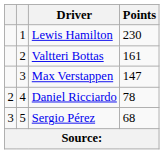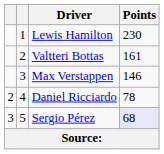 <table class="wikitable" style="font-size: 85%;">
 <tr>
 <th scope="col"></th>
 <th scope="col"></th>
 <th scope="col">Driver</th>
 <th scope="col">Points</th>
 </tr>
 <tr>
 <td align="left"></td>
 <td align="center">1</td>
 <td> <a href='#'>Lewis Hamilton</a></td>
 <td align="left">230</td>
 </tr>
 <tr>
 <td align="left"></td>
 <td align="center">2</td>
 <td> <a href='#'>Valtteri Bottas</a></td>
 <td align="left">161</td>
 </tr>
 <tr>
 <td align="left"></td>
 <td align="center">3</td>
 <td> <a href='#'>Max Verstappen</a></td>
-<td align="left">147</td>
+<td align="left">146</td>
 </tr>
 <tr>
 <td align="left"> 2</td>
 <td align="center">4</td>
 <td> <a href='#'>Daniel Ricciardo</a></td>
 <td align="left">78</td>
 </tr>
 <tr>
 <td align="left"> 3</td>
 <td align="center">5</td>
 <td> <a href='#'>Sergio Pérez</a></td>
-<td align="left">68</td>
+<td align="left" style="background: lavender;">68</td>
 </tr>
 <tr>
 <th colspan=4>Source:</th>
 </tr>
 </table>
